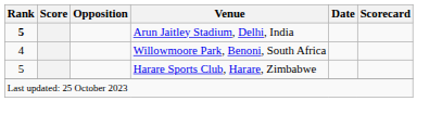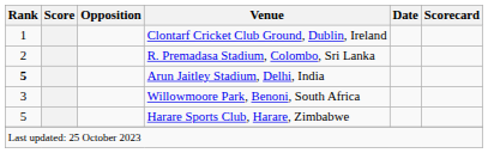 <table class="wikitable plainrowheaders sortable">
 <tr>
 <th scope=col>Rank</th>
 <th scope=col>Score</th>
 <th scope=col>Opposition</th>
 <th scope=col>Venue</th>
 <th scope=col>Date</th>
 <th scope=col>Scorecard</th>
 </tr>
 <tr>
+<td align=center>1</td>
+<th scope=row style=text-align:center;></th>
+<td></td>
+<td><a href='#'>Clontarf Cricket Club Ground</a>, <a href='#'>Dublin</a>, Ireland</td>
+<td></td>
+<td></td>
+</tr>
+<tr>
+<td align=center>2</td>
+<th scope=row style=text-align:center;></th>
+<td></td>
+<td><a href='#'>R. Premadasa Stadium</a>, <a href='#'>Colombo</a>, Sri Lanka</td>
+<td></td>
+<td></td>
+</tr>
+<tr>
 <td align="center"><strong>5</strong></td>
 <th scope="row" style="text-align:center;"></th>
 <td></td>
 <td><a href='#'>Arun Jaitley Stadium</a>, <a href='#'>Delhi</a>, India</td>
 <td> </td>
 <td></td>
 </tr>
 <tr>
-<td align=center>4</td>
+<td align=center>3</td>
 <th scope=row style=text-align:center;></th>
 <td></td>
 <td><a href='#'>Willowmoore Park</a>, <a href='#'>Benoni</a>, South Africa</td>
 <td></td>
 <td></td>
 </tr>
 <tr>
 <td align="center">5</td>
 <th scope="row" style="text-align:center;"></th>
 <td></td>
 <td><a href='#'>Harare Sports Club</a>, <a href='#'>Harare</a>, Zimbabwe</td>
 <td> </td>
 <td></td>
 </tr>
 <tr>
 </tr>
 <tr class=sortbottom>
 <td colspan=6><small>Last updated: 25 October 2023</small></td>
 </tr>
 </table>
